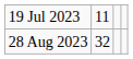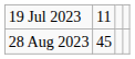 <table class="wikitable">
 <tr>
 <td>19 Jul 2023</td>
 <td>11</td>
 <td></td>
 <td></td>
 </tr>
 <tr>
 <td>28 Aug 2023</td>
-<td>32</td>
+<td>45</td>
 <td></td>
 <td></td>
 </tr>
 </table>
